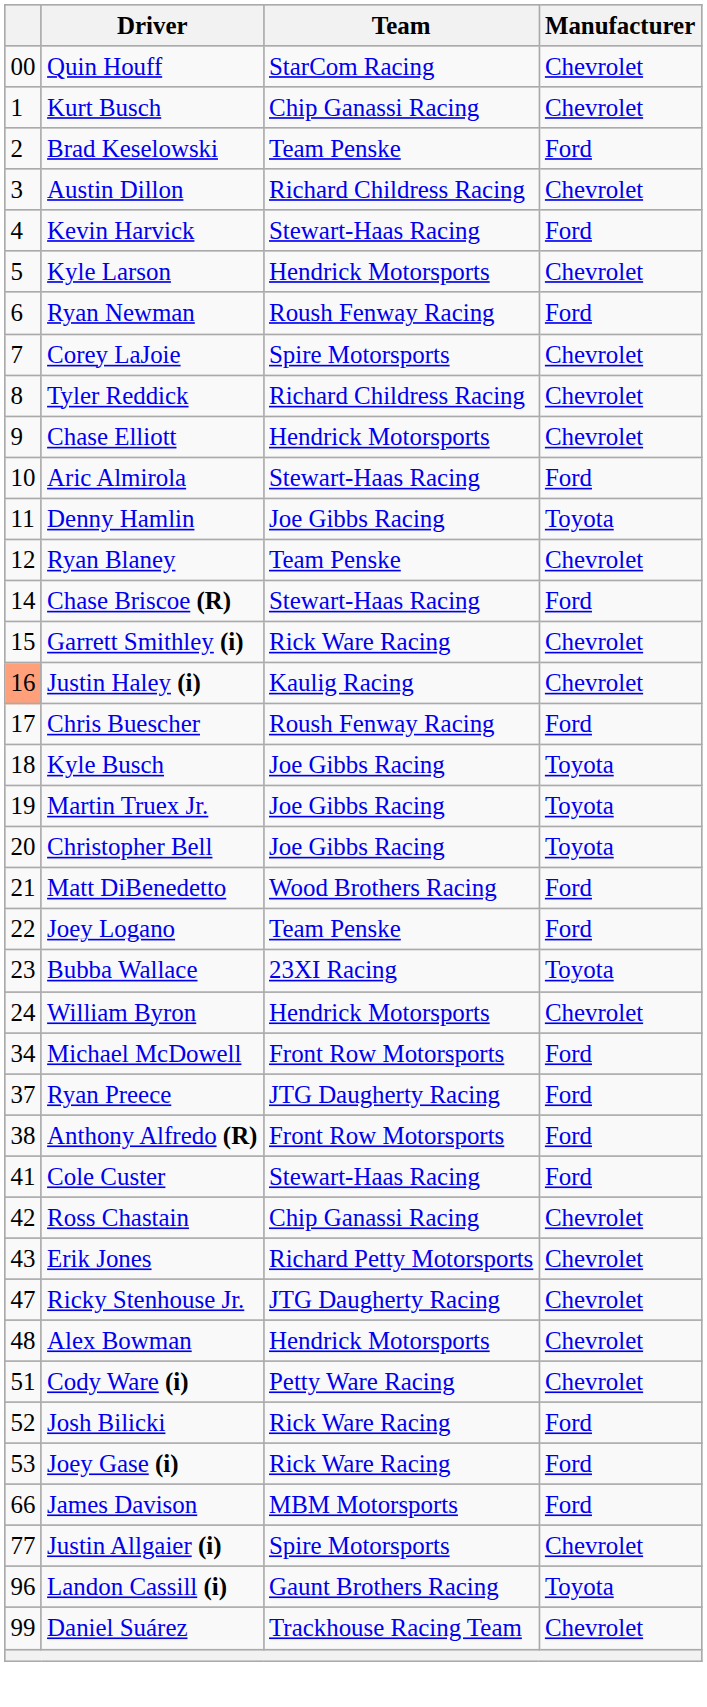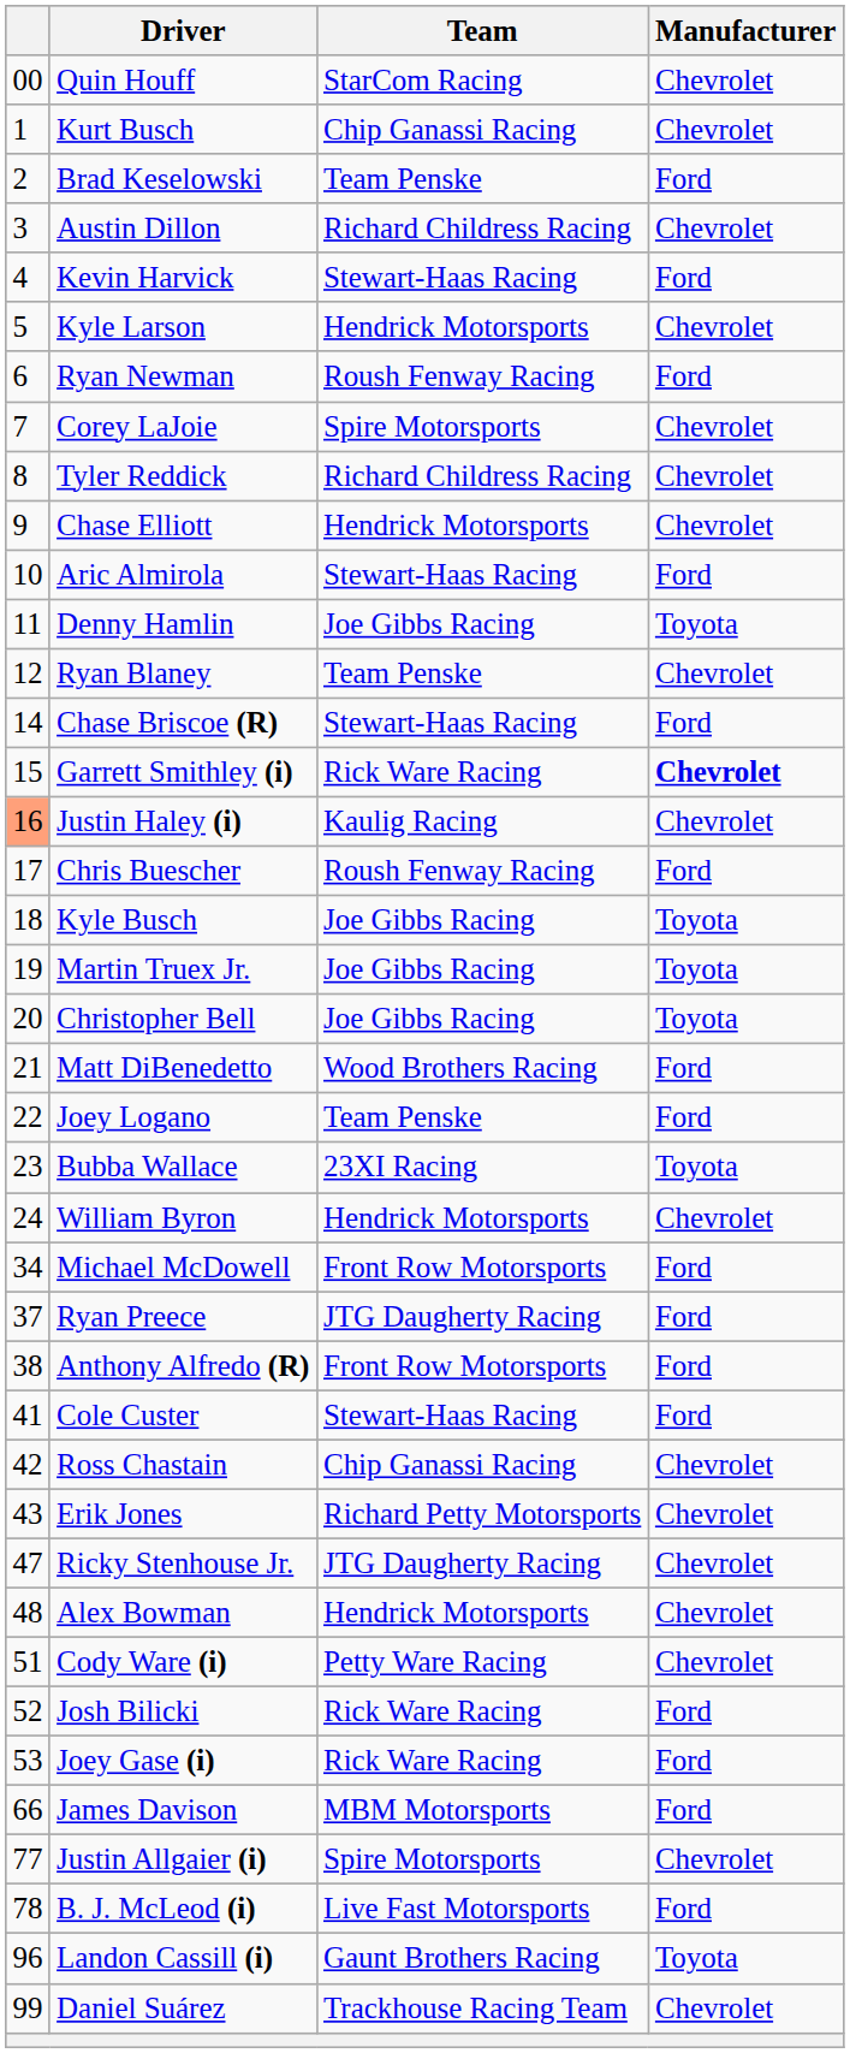 <table class="wikitable" style="font-size:95%">
 <tr>
 <th></th>
 <th>Driver</th>
 <th>Team</th>
 <th>Manufacturer</th>
 </tr>
 <tr>
 <td>00</td>
 <td><a href='#'>Quin Houff</a></td>
 <td><a href='#'>StarCom Racing</a></td>
 <td><a href='#'>Chevrolet</a></td>
 </tr>
 <tr>
 <td>1</td>
 <td><a href='#'>Kurt Busch</a></td>
 <td><a href='#'>Chip Ganassi Racing</a></td>
 <td><a href='#'>Chevrolet</a></td>
 </tr>
 <tr>
 <td>2</td>
 <td><a href='#'>Brad Keselowski</a></td>
 <td><a href='#'>Team Penske</a></td>
 <td><a href='#'>Ford</a></td>
 </tr>
 <tr>
 <td>3</td>
 <td><a href='#'>Austin Dillon</a></td>
 <td><a href='#'>Richard Childress Racing</a></td>
 <td><a href='#'>Chevrolet</a></td>
 </tr>
 <tr>
 <td>4</td>
 <td><a href='#'>Kevin Harvick</a></td>
 <td><a href='#'>Stewart-Haas Racing</a></td>
 <td><a href='#'>Ford</a></td>
 </tr>
 <tr>
 <td>5</td>
 <td><a href='#'>Kyle Larson</a></td>
 <td><a href='#'>Hendrick Motorsports</a></td>
 <td><a href='#'>Chevrolet</a></td>
 </tr>
 <tr>
 <td>6</td>
 <td><a href='#'>Ryan Newman</a></td>
 <td><a href='#'>Roush Fenway Racing</a></td>
 <td><a href='#'>Ford</a></td>
 </tr>
 <tr>
 <td>7</td>
 <td><a href='#'>Corey LaJoie</a></td>
 <td><a href='#'>Spire Motorsports</a></td>
 <td><a href='#'>Chevrolet</a></td>
 </tr>
 <tr>
 <td>8</td>
 <td><a href='#'>Tyler Reddick</a></td>
 <td><a href='#'>Richard Childress Racing</a></td>
 <td><a href='#'>Chevrolet</a></td>
 </tr>
 <tr>
 <td>9</td>
 <td><a href='#'>Chase Elliott</a></td>
 <td><a href='#'>Hendrick Motorsports</a></td>
 <td><a href='#'>Chevrolet</a></td>
 </tr>
 <tr>
 <td>10</td>
 <td><a href='#'>Aric Almirola</a></td>
 <td><a href='#'>Stewart-Haas Racing</a></td>
 <td><a href='#'>Ford</a></td>
 </tr>
 <tr>
 <td>11</td>
 <td><a href='#'>Denny Hamlin</a></td>
 <td><a href='#'>Joe Gibbs Racing</a></td>
 <td><a href='#'>Toyota</a></td>
 </tr>
 <tr>
 <td>12</td>
 <td><a href='#'>Ryan Blaney</a></td>
 <td><a href='#'>Team Penske</a></td>
 <td><a href='#'>Chevrolet</a></td>
 </tr>
 <tr>
 <td>14</td>
 <td><a href='#'>Chase Briscoe</a> <strong>(R)</strong></td>
 <td><a href='#'>Stewart-Haas Racing</a></td>
 <td><a href='#'>Ford</a></td>
 </tr>
 <tr>
 <td>15</td>
 <td><a href='#'>Garrett Smithley</a> <strong>(i)</strong></td>
 <td><a href='#'>Rick Ware Racing</a></td>
-<td><a href='#'>Chevrolet</a></td>
+<td><strong><a href='#'>Chevrolet</a></strong></td>
 </tr>
 <tr>
 <td style="background: lightsalmon;">16</td>
 <td><a href='#'>Justin Haley</a> <strong>(i)</strong></td>
 <td><a href='#'>Kaulig Racing</a></td>
 <td><a href='#'>Chevrolet</a></td>
 </tr>
 <tr>
 <td>17</td>
 <td><a href='#'>Chris Buescher</a></td>
 <td><a href='#'>Roush Fenway Racing</a></td>
 <td><a href='#'>Ford</a></td>
 </tr>
 <tr>
 <td>18</td>
 <td><a href='#'>Kyle Busch</a></td>
 <td><a href='#'>Joe Gibbs Racing</a></td>
 <td><a href='#'>Toyota</a></td>
 </tr>
 <tr>
 <td>19</td>
 <td><a href='#'>Martin Truex Jr.</a></td>
 <td><a href='#'>Joe Gibbs Racing</a></td>
 <td><a href='#'>Toyota</a></td>
 </tr>
 <tr>
 <td>20</td>
 <td><a href='#'>Christopher Bell</a></td>
 <td><a href='#'>Joe Gibbs Racing</a></td>
 <td><a href='#'>Toyota</a></td>
 </tr>
 <tr>
 <td>21</td>
 <td><a href='#'>Matt DiBenedetto</a></td>
 <td><a href='#'>Wood Brothers Racing</a></td>
 <td><a href='#'>Ford</a></td>
 </tr>
 <tr>
 <td>22</td>
 <td><a href='#'>Joey Logano</a></td>
 <td><a href='#'>Team Penske</a></td>
 <td><a href='#'>Ford</a></td>
 </tr>
 <tr>
 <td>23</td>
 <td><a href='#'>Bubba Wallace</a></td>
 <td><a href='#'>23XI Racing</a></td>
 <td><a href='#'>Toyota</a></td>
 </tr>
 <tr>
 <td>24</td>
 <td><a href='#'>William Byron</a></td>
 <td><a href='#'>Hendrick Motorsports</a></td>
 <td><a href='#'>Chevrolet</a></td>
 </tr>
 <tr>
 <td>34</td>
 <td><a href='#'>Michael McDowell</a></td>
 <td><a href='#'>Front Row Motorsports</a></td>
 <td><a href='#'>Ford</a></td>
 </tr>
 <tr>
 <td>37</td>
 <td><a href='#'>Ryan Preece</a></td>
 <td><a href='#'>JTG Daugherty Racing</a></td>
 <td><a href='#'>Ford</a></td>
 </tr>
 <tr>
 <td>38</td>
 <td><a href='#'>Anthony Alfredo</a> <strong>(R)</strong></td>
 <td><a href='#'>Front Row Motorsports</a></td>
 <td><a href='#'>Ford</a></td>
 </tr>
 <tr>
 <td>41</td>
 <td><a href='#'>Cole Custer</a></td>
 <td><a href='#'>Stewart-Haas Racing</a></td>
 <td><a href='#'>Ford</a></td>
 </tr>
 <tr>
 <td>42</td>
 <td><a href='#'>Ross Chastain</a></td>
 <td><a href='#'>Chip Ganassi Racing</a></td>
 <td><a href='#'>Chevrolet</a></td>
 </tr>
 <tr>
 <td>43</td>
 <td><a href='#'>Erik Jones</a></td>
 <td><a href='#'>Richard Petty Motorsports</a></td>
 <td><a href='#'>Chevrolet</a></td>
 </tr>
 <tr>
 <td>47</td>
 <td><a href='#'>Ricky Stenhouse Jr.</a></td>
 <td><a href='#'>JTG Daugherty Racing</a></td>
 <td><a href='#'>Chevrolet</a></td>
 </tr>
 <tr>
 <td>48</td>
 <td><a href='#'>Alex Bowman</a></td>
 <td><a href='#'>Hendrick Motorsports</a></td>
 <td><a href='#'>Chevrolet</a></td>
 </tr>
 <tr>
 <td>51</td>
 <td><a href='#'>Cody Ware</a> <strong>(i)</strong></td>
 <td><a href='#'>Petty Ware Racing</a></td>
 <td><a href='#'>Chevrolet</a></td>
 </tr>
 <tr>
 <td>52</td>
 <td><a href='#'>Josh Bilicki</a></td>
 <td><a href='#'>Rick Ware Racing</a></td>
 <td><a href='#'>Ford</a></td>
 </tr>
 <tr>
 <td>53</td>
 <td><a href='#'>Joey Gase</a> <strong>(i)</strong></td>
 <td><a href='#'>Rick Ware Racing</a></td>
 <td><a href='#'>Ford</a></td>
 </tr>
 <tr>
 <td>66</td>
 <td><a href='#'>James Davison</a></td>
 <td><a href='#'>MBM Motorsports</a></td>
 <td><a href='#'>Ford</a></td>
 </tr>
 <tr>
 <td>77</td>
 <td><a href='#'>Justin Allgaier</a> <strong>(i)</strong></td>
 <td><a href='#'>Spire Motorsports</a></td>
 <td><a href='#'>Chevrolet</a></td>
 </tr>
 <tr>
+<td>78</td>
+<td><a href='#'>B. J. McLeod</a> <strong>(i)</strong></td>
+<td><a href='#'>Live Fast Motorsports</a></td>
+<td><a href='#'>Ford</a></td>
+</tr>
+<tr>
 <td>96</td>
 <td><a href='#'>Landon Cassill</a> <strong>(i)</strong></td>
 <td><a href='#'>Gaunt Brothers Racing</a></td>
 <td><a href='#'>Toyota</a></td>
 </tr>
 <tr>
 <td>99</td>
 <td><a href='#'>Daniel Suárez</a></td>
 <td><a href='#'>Trackhouse Racing Team</a></td>
 <td><a href='#'>Chevrolet</a></td>
 </tr>
 <tr>
 <th colspan="4"></th>
 </tr>
 </table>
